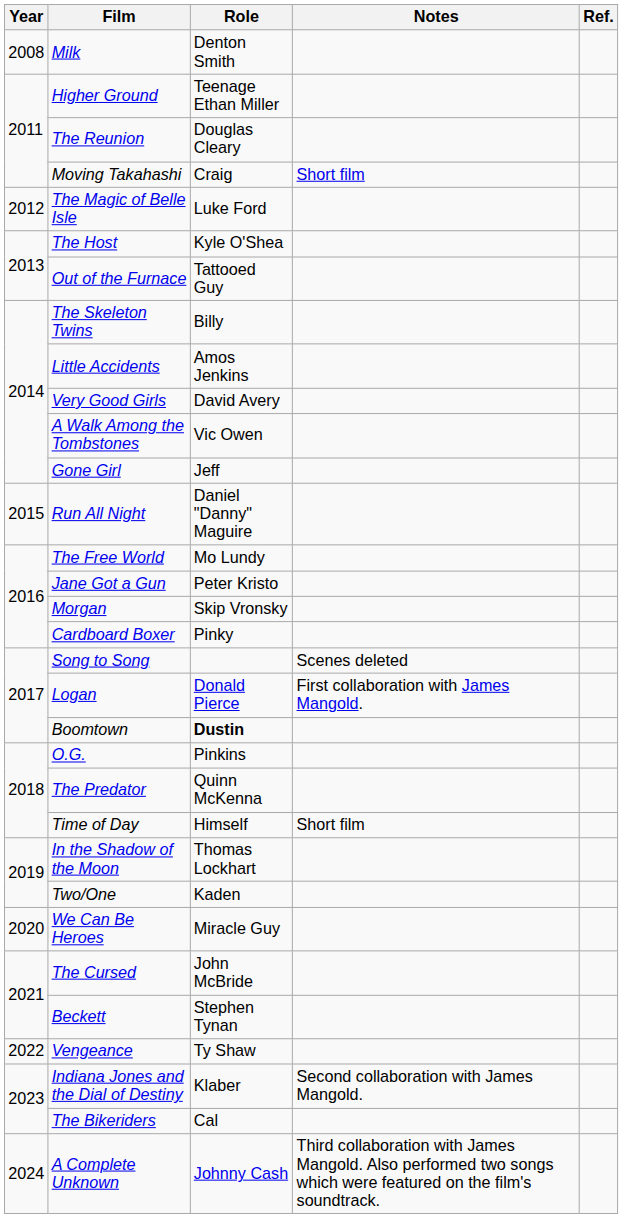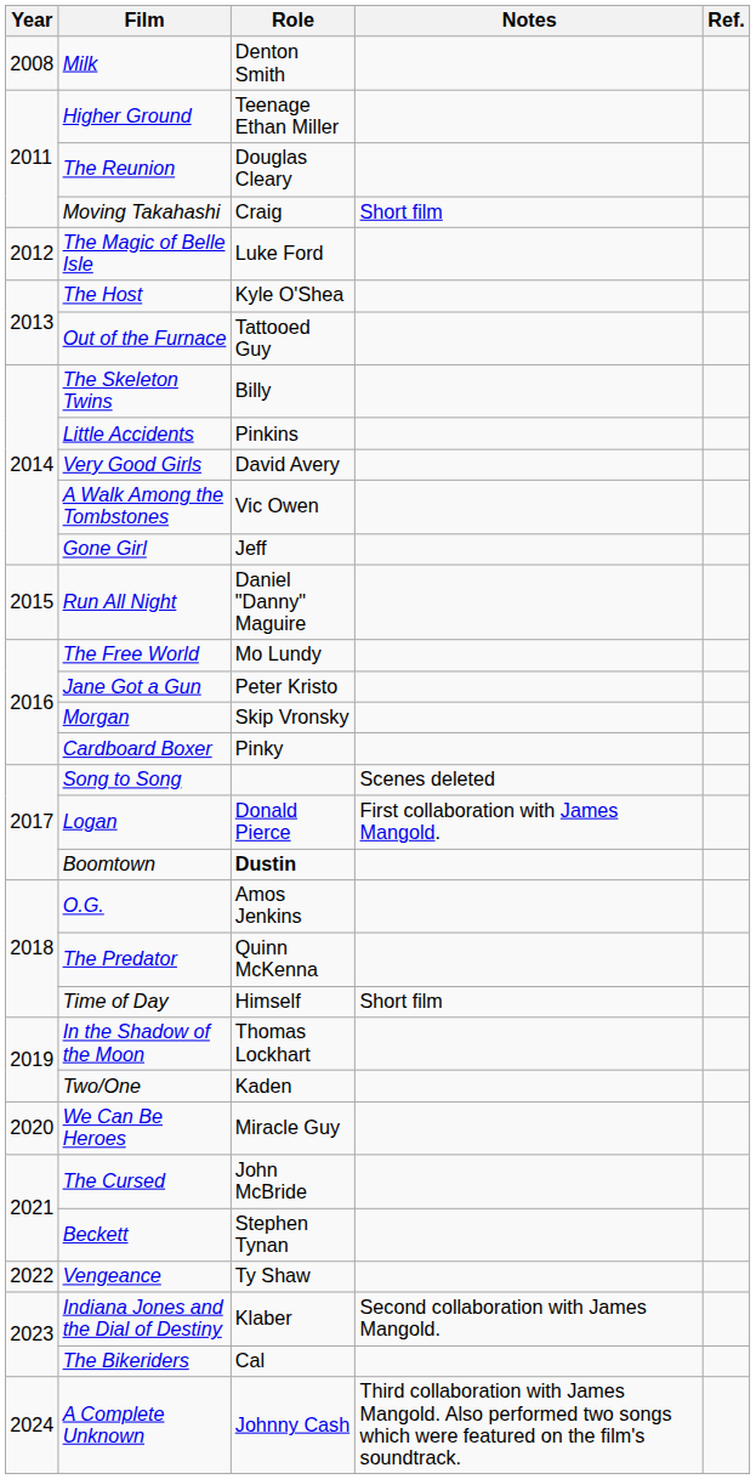 <table class="wikitable sortable">
 <tr>
 <th>Year</th>
 <th>Film</th>
 <th>Role</th>
 <th class="unsortable">Notes</th>
 <th>Ref.</th>
 </tr>
 <tr>
 <td>2008</td>
 <td><em><a href='#'>Milk</a></em></td>
 <td>Denton Smith</td>
 <td></td>
 <td></td>
 </tr>
 <tr>
 <td rowspan=3>2011</td>
 <td><em><a href='#'>Higher Ground</a></em></td>
 <td>Teenage Ethan Miller</td>
 <td></td>
 <td></td>
 </tr>
 <tr>
 <td><em><a href='#'>The Reunion</a></em></td>
 <td>Douglas Cleary</td>
 <td></td>
 <td></td>
 </tr>
 <tr>
 <td><em>Moving Takahashi</em></td>
 <td>Craig</td>
 <td><a href='#'>Short film</a></td>
 <td></td>
 </tr>
 <tr>
 <td>2012</td>
 <td><em><a href='#'>The Magic of Belle Isle</a></em></td>
 <td>Luke Ford</td>
 <td></td>
 <td></td>
 </tr>
 <tr>
 <td rowspan=2>2013</td>
 <td><em><a href='#'>The Host</a></em></td>
 <td>Kyle O'Shea</td>
 <td></td>
 <td></td>
 </tr>
 <tr>
 <td><em><a href='#'>Out of the Furnace</a></em></td>
 <td>Tattooed Guy</td>
 <td></td>
 <td></td>
 </tr>
 <tr>
 <td rowspan=5>2014</td>
 <td><em><a href='#'>The Skeleton Twins</a></em></td>
 <td>Billy</td>
 <td></td>
 <td></td>
 </tr>
 <tr>
 <td><em><a href='#'>Little Accidents</a></em></td>
-<td>Amos Jenkins</td>
+<td>Pinkins</td>
 <td></td>
 <td></td>
 </tr>
 <tr>
 <td><em><a href='#'>Very Good Girls</a></em></td>
 <td>David Avery</td>
 <td></td>
 <td></td>
 </tr>
 <tr>
 <td><em><a href='#'>A Walk Among the Tombstones</a></em></td>
 <td>Vic Owen</td>
 <td></td>
 <td></td>
 </tr>
 <tr>
 <td><em><a href='#'>Gone Girl</a></em></td>
 <td>Jeff</td>
 <td></td>
 <td></td>
 </tr>
 <tr>
 <td>2015</td>
 <td><em><a href='#'>Run All Night</a></em></td>
 <td>Daniel "Danny" Maguire</td>
 <td></td>
 <td></td>
 </tr>
 <tr>
 <td rowspan=4>2016</td>
 <td><em><a href='#'>The Free World</a></em></td>
 <td>Mo Lundy</td>
 <td></td>
 <td></td>
 </tr>
 <tr>
 <td><em><a href='#'>Jane Got a Gun</a></em></td>
 <td>Peter Kristo</td>
 <td></td>
 <td></td>
 </tr>
 <tr>
 <td><em><a href='#'>Morgan</a></em></td>
 <td>Skip Vronsky</td>
 <td></td>
 <td></td>
 </tr>
 <tr>
 <td><em><a href='#'>Cardboard Boxer</a></em></td>
 <td>Pinky</td>
 <td></td>
 <td></td>
 </tr>
 <tr>
 <td rowspan=3>2017</td>
 <td><em><a href='#'>Song to Song</a></em></td>
 <td></td>
 <td>Scenes deleted</td>
 <td></td>
 </tr>
 <tr>
 <td><em><a href='#'>Logan</a></em></td>
 <td><a href='#'>Donald Pierce</a></td>
 <td>First collaboration with <a href='#'>James Mangold</a>.</td>
 <td></td>
 </tr>
 <tr>
 <td><em>Boomtown</em></td>
 <td><strong>Dustin</strong></td>
 <td></td>
 <td></td>
 </tr>
 <tr>
 <td rowspan=3>2018</td>
 <td><em><a href='#'>O.G.</a></em></td>
-<td>Pinkins</td>
+<td>Amos Jenkins</td>
 <td></td>
 <td></td>
 </tr>
 <tr>
 <td><em><a href='#'>The Predator</a></em></td>
 <td>Quinn McKenna</td>
 <td></td>
 <td></td>
 </tr>
 <tr>
 <td><em>Time of Day</em></td>
 <td>Himself</td>
 <td>Short film</td>
 <td></td>
 </tr>
 <tr>
 <td rowspan=2>2019</td>
 <td><em><a href='#'>In the Shadow of the Moon</a></em></td>
 <td>Thomas Lockhart</td>
 <td></td>
 <td></td>
 </tr>
 <tr>
 <td><em>Two/One</em></td>
 <td>Kaden</td>
 <td></td>
 <td></td>
 </tr>
 <tr>
 <td>2020</td>
 <td><em><a href='#'>We Can Be Heroes</a></em></td>
 <td>Miracle Guy</td>
 <td></td>
 <td></td>
 </tr>
 <tr>
 <td rowspan=2>2021</td>
 <td><em><a href='#'>The Cursed</a></em></td>
 <td>John McBride</td>
 <td></td>
 <td></td>
 </tr>
 <tr>
 <td><em><a href='#'>Beckett</a></em></td>
 <td>Stephen Tynan</td>
 <td></td>
 <td></td>
 </tr>
 <tr>
 <td>2022</td>
 <td><em><a href='#'>Vengeance</a></em></td>
 <td>Ty Shaw</td>
 <td></td>
 <td></td>
 </tr>
 <tr>
 <td rowspan=2>2023</td>
 <td><em><a href='#'>Indiana Jones and the Dial of Destiny</a></em></td>
 <td>Klaber</td>
 <td>Second collaboration with James Mangold.</td>
 <td></td>
 </tr>
 <tr>
 <td><em><a href='#'>The Bikeriders</a></em></td>
 <td>Cal</td>
 <td></td>
 <td></td>
 </tr>
 <tr>
 <td>2024</td>
 <td><em><a href='#'>A Complete Unknown</a></em></td>
 <td><a href='#'>Johnny Cash</a></td>
 <td>Third collaboration with James Mangold. Also performed two songs which were featured on the film's soundtrack.</td>
 <td></td>
 </tr>
 </table>
